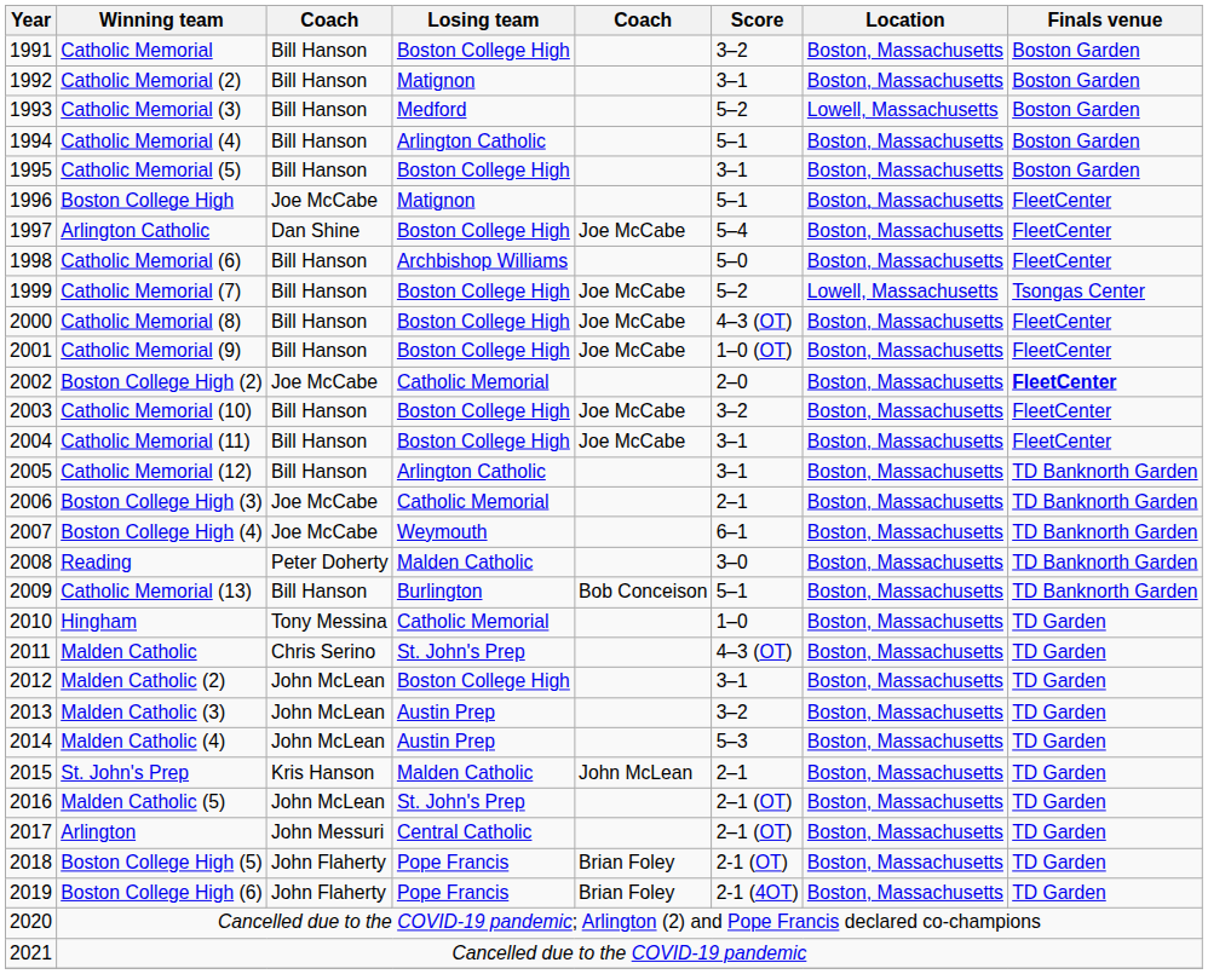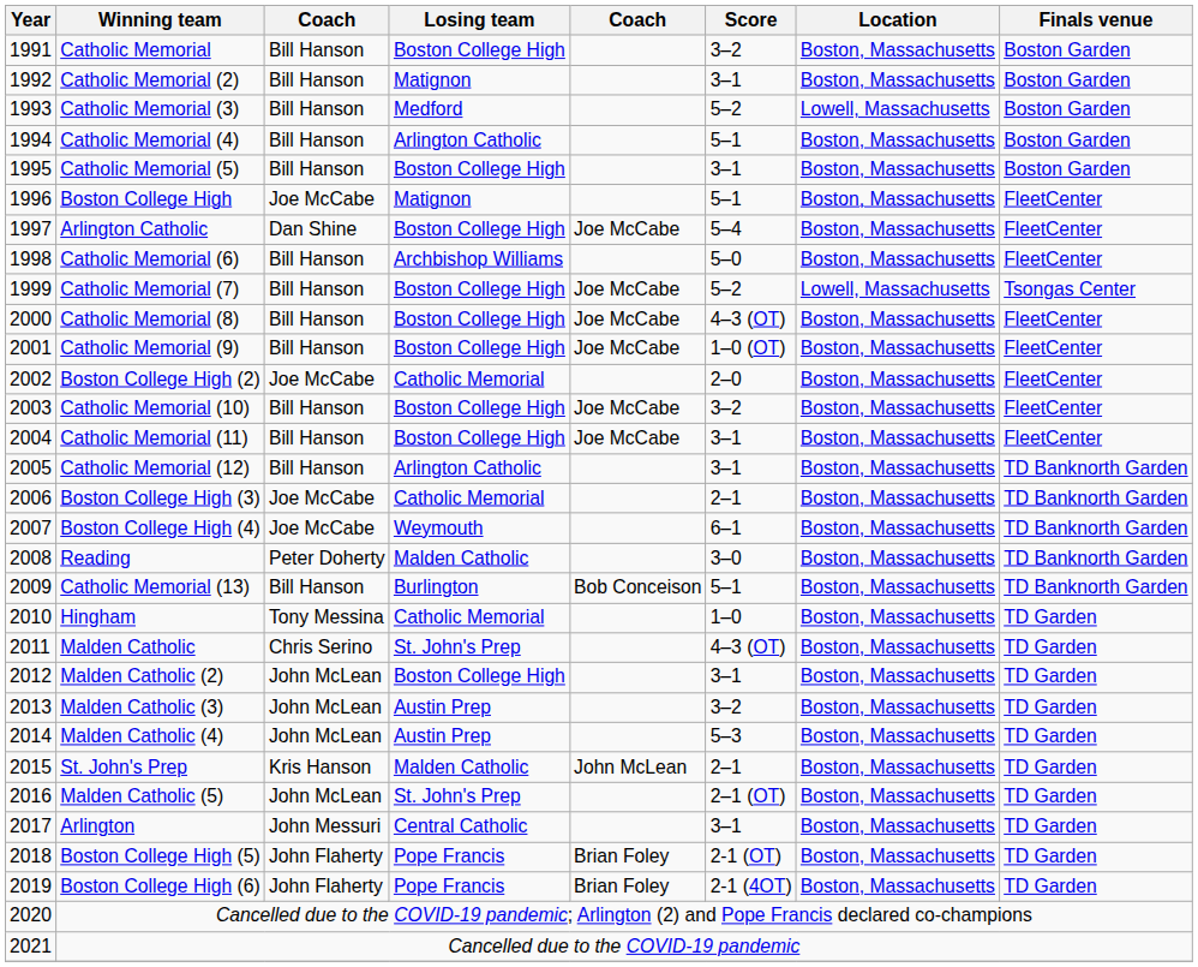 <table class="wikitable sortable">
 <tr>
 <th>Year</th>
 <th>Winning team</th>
 <th>Coach</th>
 <th>Losing team</th>
 <th>Coach</th>
 <th>Score</th>
 <th>Location</th>
 <th>Finals venue</th>
 </tr>
 <tr>
 <td>1991</td>
 <td><a href='#'>Catholic Memorial</a></td>
 <td>Bill Hanson</td>
 <td><a href='#'>Boston College High</a></td>
 <td></td>
 <td>3–2</td>
 <td><a href='#'>Boston, Massachusetts</a></td>
 <td><a href='#'>Boston Garden</a></td>
 </tr>
 <tr>
 <td>1992</td>
 <td><a href='#'>Catholic Memorial</a> (2)</td>
 <td>Bill Hanson</td>
 <td><a href='#'>Matignon</a></td>
 <td></td>
 <td>3–1</td>
 <td><a href='#'>Boston, Massachusetts</a></td>
 <td><a href='#'>Boston Garden</a></td>
 </tr>
 <tr>
 <td>1993</td>
 <td><a href='#'>Catholic Memorial</a> (3)</td>
 <td>Bill Hanson</td>
 <td><a href='#'>Medford</a></td>
 <td></td>
 <td>5–2</td>
 <td><a href='#'>Lowell, Massachusetts</a></td>
 <td><a href='#'>Boston Garden</a></td>
 </tr>
 <tr>
 <td>1994</td>
 <td><a href='#'>Catholic Memorial</a> (4)</td>
 <td>Bill Hanson</td>
 <td><a href='#'>Arlington Catholic</a></td>
 <td></td>
 <td>5–1</td>
 <td><a href='#'>Boston, Massachusetts</a></td>
 <td><a href='#'>Boston Garden</a></td>
 </tr>
 <tr>
 <td>1995</td>
 <td><a href='#'>Catholic Memorial</a> (5)</td>
 <td>Bill Hanson</td>
 <td><a href='#'>Boston College High</a></td>
 <td></td>
 <td>3–1</td>
 <td><a href='#'>Boston, Massachusetts</a></td>
 <td><a href='#'>Boston Garden</a></td>
 </tr>
 <tr>
 <td>1996</td>
 <td><a href='#'>Boston College High</a></td>
 <td>Joe McCabe</td>
 <td><a href='#'>Matignon</a></td>
 <td></td>
 <td>5–1</td>
 <td><a href='#'>Boston, Massachusetts</a></td>
 <td><a href='#'>FleetCenter</a></td>
 </tr>
 <tr>
 <td>1997</td>
 <td><a href='#'>Arlington Catholic</a></td>
 <td>Dan Shine</td>
 <td><a href='#'>Boston College High</a></td>
 <td>Joe McCabe</td>
 <td>5–4</td>
 <td><a href='#'>Boston, Massachusetts</a></td>
 <td><a href='#'>FleetCenter</a></td>
 </tr>
 <tr>
 <td>1998</td>
 <td><a href='#'>Catholic Memorial</a> (6)</td>
 <td>Bill Hanson</td>
 <td><a href='#'>Archbishop Williams</a></td>
 <td></td>
 <td>5–0</td>
 <td><a href='#'>Boston, Massachusetts</a></td>
 <td><a href='#'>FleetCenter</a></td>
 </tr>
 <tr>
 <td>1999</td>
 <td><a href='#'>Catholic Memorial</a> (7)</td>
 <td>Bill Hanson</td>
 <td><a href='#'>Boston College High</a></td>
 <td>Joe McCabe</td>
 <td>5–2</td>
 <td><a href='#'>Lowell, Massachusetts</a></td>
 <td><a href='#'>Tsongas Center</a></td>
 </tr>
 <tr>
 <td>2000</td>
 <td><a href='#'>Catholic Memorial</a> (8)</td>
 <td>Bill Hanson</td>
 <td><a href='#'>Boston College High</a></td>
 <td>Joe McCabe</td>
 <td>4–3 (<a href='#'>OT</a>)</td>
 <td><a href='#'>Boston, Massachusetts</a></td>
 <td><a href='#'>FleetCenter</a></td>
 </tr>
 <tr>
 <td>2001</td>
 <td><a href='#'>Catholic Memorial</a> (9)</td>
 <td>Bill Hanson</td>
 <td><a href='#'>Boston College High</a></td>
 <td>Joe McCabe</td>
 <td>1–0 (<a href='#'>OT</a>)</td>
 <td><a href='#'>Boston, Massachusetts</a></td>
 <td><a href='#'>FleetCenter</a></td>
 </tr>
 <tr>
 <td>2002</td>
 <td><a href='#'>Boston College High</a> (2)</td>
 <td>Joe McCabe</td>
 <td><a href='#'>Catholic Memorial</a></td>
 <td></td>
 <td>2–0</td>
 <td><a href='#'>Boston, Massachusetts</a></td>
-<td><strong><a href='#'>FleetCenter</a></strong></td>
+<td><a href='#'>FleetCenter</a></td>
 </tr>
 <tr>
 <td>2003</td>
 <td><a href='#'>Catholic Memorial</a> (10)</td>
 <td>Bill Hanson</td>
 <td><a href='#'>Boston College High</a></td>
 <td>Joe McCabe</td>
 <td>3–2</td>
 <td><a href='#'>Boston, Massachusetts</a></td>
 <td><a href='#'>FleetCenter</a></td>
 </tr>
 <tr>
 <td>2004</td>
 <td><a href='#'>Catholic Memorial</a> (11)</td>
 <td>Bill Hanson</td>
 <td><a href='#'>Boston College High</a></td>
 <td>Joe McCabe</td>
 <td>3–1</td>
 <td><a href='#'>Boston, Massachusetts</a></td>
 <td><a href='#'>FleetCenter</a></td>
 </tr>
 <tr>
 <td>2005</td>
 <td><a href='#'>Catholic Memorial</a> (12)</td>
 <td>Bill Hanson</td>
 <td><a href='#'>Arlington Catholic</a></td>
 <td></td>
 <td>3–1</td>
 <td><a href='#'>Boston, Massachusetts</a></td>
 <td><a href='#'>TD Banknorth Garden</a></td>
 </tr>
 <tr>
 <td>2006</td>
 <td><a href='#'>Boston College High</a> (3)</td>
 <td>Joe McCabe</td>
 <td><a href='#'>Catholic Memorial</a></td>
 <td></td>
 <td>2–1</td>
 <td><a href='#'>Boston, Massachusetts</a></td>
 <td><a href='#'>TD Banknorth Garden</a></td>
 </tr>
 <tr>
 <td>2007</td>
 <td><a href='#'>Boston College High</a> (4)</td>
 <td>Joe McCabe</td>
 <td><a href='#'>Weymouth</a></td>
 <td></td>
 <td>6–1</td>
 <td><a href='#'>Boston, Massachusetts</a></td>
 <td><a href='#'>TD Banknorth Garden</a></td>
 </tr>
 <tr>
 <td>2008</td>
 <td><a href='#'>Reading</a></td>
 <td>Peter Doherty</td>
 <td><a href='#'>Malden Catholic</a></td>
 <td></td>
 <td>3–0</td>
 <td><a href='#'>Boston, Massachusetts</a></td>
 <td><a href='#'>TD Banknorth Garden</a></td>
 </tr>
 <tr>
 <td>2009</td>
 <td><a href='#'>Catholic Memorial</a> (13)</td>
 <td>Bill Hanson</td>
 <td><a href='#'>Burlington</a></td>
 <td>Bob Conceison</td>
 <td>5–1</td>
 <td><a href='#'>Boston, Massachusetts</a></td>
 <td><a href='#'>TD Banknorth Garden</a></td>
 </tr>
 <tr>
 <td>2010</td>
 <td><a href='#'>Hingham</a></td>
 <td>Tony Messina</td>
 <td><a href='#'>Catholic Memorial</a></td>
 <td></td>
 <td>1–0</td>
 <td><a href='#'>Boston, Massachusetts</a></td>
 <td><a href='#'>TD Garden</a></td>
 </tr>
 <tr>
 <td>2011</td>
 <td><a href='#'>Malden Catholic</a></td>
 <td>Chris Serino</td>
 <td><a href='#'>St. John's Prep</a></td>
 <td></td>
 <td>4–3 (<a href='#'>OT</a>)</td>
 <td><a href='#'>Boston, Massachusetts</a></td>
 <td><a href='#'>TD Garden</a></td>
 </tr>
 <tr>
 <td>2012</td>
 <td><a href='#'>Malden Catholic</a> (2)</td>
 <td>John McLean</td>
 <td><a href='#'>Boston College High</a></td>
 <td></td>
 <td>3–1</td>
 <td><a href='#'>Boston, Massachusetts</a></td>
 <td><a href='#'>TD Garden</a></td>
 </tr>
 <tr>
 <td>2013</td>
 <td><a href='#'>Malden Catholic</a> (3)</td>
 <td>John McLean</td>
 <td><a href='#'>Austin Prep</a></td>
 <td></td>
 <td>3–2</td>
 <td><a href='#'>Boston, Massachusetts</a></td>
 <td><a href='#'>TD Garden</a></td>
 </tr>
 <tr>
 <td>2014</td>
 <td><a href='#'>Malden Catholic</a> (4)</td>
 <td>John McLean</td>
 <td><a href='#'>Austin Prep</a></td>
 <td></td>
 <td>5–3</td>
 <td><a href='#'>Boston, Massachusetts</a></td>
 <td><a href='#'>TD Garden</a></td>
 </tr>
 <tr>
 <td>2015</td>
 <td><a href='#'>St. John's Prep</a></td>
 <td>Kris Hanson</td>
 <td><a href='#'>Malden Catholic</a></td>
 <td>John McLean</td>
 <td>2–1</td>
 <td><a href='#'>Boston, Massachusetts</a></td>
 <td><a href='#'>TD Garden</a></td>
 </tr>
 <tr>
 <td>2016</td>
 <td><a href='#'>Malden Catholic</a> (5)</td>
 <td>John McLean</td>
 <td><a href='#'>St. John's Prep</a></td>
 <td></td>
 <td>2–1 (<a href='#'>OT</a>)</td>
 <td><a href='#'>Boston, Massachusetts</a></td>
 <td><a href='#'>TD Garden</a></td>
 </tr>
 <tr>
 <td>2017</td>
 <td><a href='#'>Arlington</a></td>
 <td>John Messuri</td>
 <td><a href='#'>Central Catholic</a></td>
 <td></td>
-<td>2–1 (<a href='#'>OT</a>)</td>
+<td>3–1</td>
 <td><a href='#'>Boston, Massachusetts</a></td>
 <td><a href='#'>TD Garden</a></td>
 </tr>
 <tr>
 <td>2018</td>
 <td><a href='#'>Boston College High</a> (5)</td>
 <td>John Flaherty</td>
 <td><a href='#'>Pope Francis</a></td>
 <td>Brian Foley</td>
 <td>2-1 (<a href='#'>OT</a>)</td>
 <td><a href='#'>Boston, Massachusetts</a></td>
 <td><a href='#'>TD Garden</a></td>
 </tr>
 <tr>
 <td>2019</td>
 <td><a href='#'>Boston College High</a> (6)</td>
 <td>John Flaherty</td>
 <td><a href='#'>Pope Francis</a></td>
 <td>Brian Foley</td>
 <td>2-1 (<a href='#'>4OT</a>)</td>
 <td><a href='#'>Boston, Massachusetts</a></td>
 <td><a href='#'>TD Garden</a></td>
 </tr>
 <tr>
 <td>2020</td>
 <td colspan="7" align=center><em>Cancelled due to the <a href='#'>COVID-19 pandemic</a></em>; <a href='#'>Arlington</a> (2) and <a href='#'>Pope Francis</a> declared co-champions</td>
 </tr>
 <tr>
 <td>2021</td>
 <td colspan="7" align=center><em>Cancelled due to the <a href='#'>COVID-19 pandemic</a></em></td>
 </tr>
 <tr>
 </tr>
 </table>
